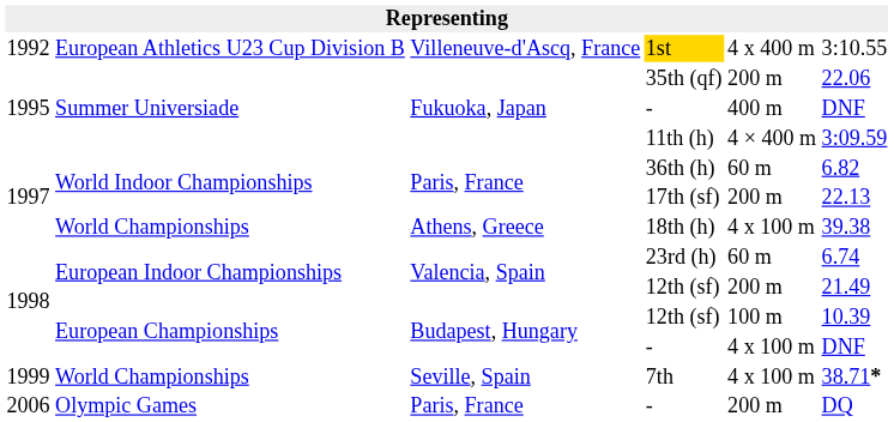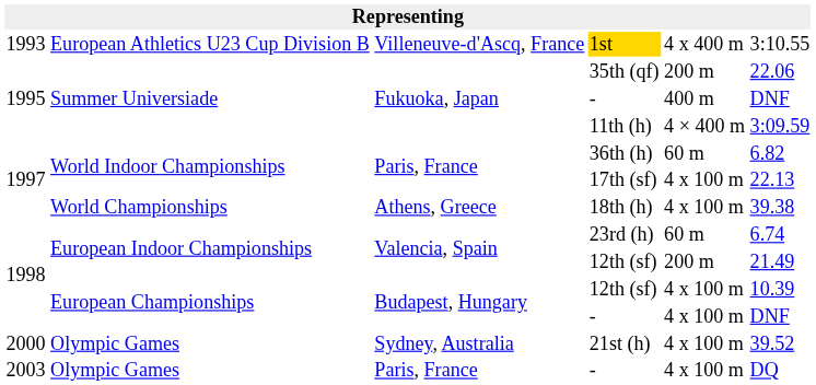 <table>
 <tr>
 <th bgcolor="#eeeeee" colspan="6">Representing </th>
 </tr>
 <tr>
-<td>1992</td>
+<td>1993</td>
 <td><a href='#'>European Athletics U23 Cup Division B</a></td>
 <td><a href='#'>Villeneuve-d'Ascq</a>, <a href='#'>France</a></td>
 <td bgcolor="gold">1st</td>
 <td>4 x 400 m</td>
 <td>3:10.55</td>
 </tr>
 <tr>
 <td rowspan=3>1995</td>
 <td rowspan=3><a href='#'>Summer Universiade</a></td>
 <td rowspan=3><a href='#'>Fukuoka</a>, <a href='#'>Japan</a></td>
 <td>35th (qf)</td>
 <td>200 m</td>
 <td><a href='#'>22.06</a></td>
 </tr>
 <tr>
 <td>-</td>
 <td>400 m</td>
 <td><a href='#'>DNF</a></td>
 </tr>
 <tr>
 <td>11th (h)</td>
 <td>4 × 400 m</td>
 <td><a href='#'>3:09.59</a></td>
 </tr>
 <tr>
 <td rowspan=3>1997</td>
 <td rowspan=2><a href='#'>World Indoor Championships</a></td>
 <td rowspan=2><a href='#'>Paris</a>, <a href='#'>France</a></td>
 <td>36th (h)</td>
 <td>60 m</td>
 <td><a href='#'>6.82</a></td>
 </tr>
 <tr>
 <td>17th (sf)</td>
-<td>200 m</td>
+<td>4 x 100 m</td>
 <td><a href='#'>22.13</a></td>
 </tr>
 <tr>
 <td><a href='#'>World Championships</a></td>
 <td><a href='#'>Athens</a>, <a href='#'>Greece</a></td>
 <td>18th (h)</td>
 <td>4 x 100 m</td>
 <td><a href='#'>39.38</a></td>
 </tr>
 <tr>
 <td rowspan=4>1998</td>
 <td rowspan=2><a href='#'>European Indoor Championships</a></td>
 <td rowspan=2><a href='#'>Valencia</a>, <a href='#'>Spain</a></td>
 <td>23rd (h)</td>
 <td>60 m</td>
 <td><a href='#'>6.74</a></td>
 </tr>
 <tr>
 <td>12th (sf)</td>
 <td>200 m</td>
 <td><a href='#'>21.49</a></td>
 </tr>
 <tr>
 <td rowspan=2><a href='#'>European Championships</a></td>
 <td rowspan=2><a href='#'>Budapest</a>, <a href='#'>Hungary</a></td>
 <td>12th (sf)</td>
-<td>100 m</td>
+<td>4 x 100 m</td>
 <td><a href='#'>10.39</a></td>
 </tr>
 <tr>
 <td>-</td>
 <td>4 x 100 m</td>
 <td><a href='#'>DNF</a></td>
 </tr>
 <tr>
-<td>1999</td>
-<td><a href='#'>World Championships</a></td>
-<td><a href='#'>Seville</a>, <a href='#'>Spain</a></td>
-<td>7th</td>
+<td>2000</td>
+<td><a href='#'>Olympic Games</a></td>
+<td><a href='#'>Sydney</a>, <a href='#'>Australia</a></td>
+<td>21st (h)</td>
 <td>4 x 100 m</td>
-<td><a href='#'>38.71</a><strong>*</strong></td>
+<td><a href='#'>39.52</a></td>
 </tr>
 <tr>
-<td>2006</td>
+<td>2003</td>
 <td><a href='#'>Olympic Games</a></td>
 <td><a href='#'>Paris</a>, <a href='#'>France</a></td>
 <td>-</td>
-<td>200 m</td>
+<td>4 x 100 m</td>
 <td><a href='#'>DQ</a></td>
 </tr>
 <tr>
 </tr>
 </table>
